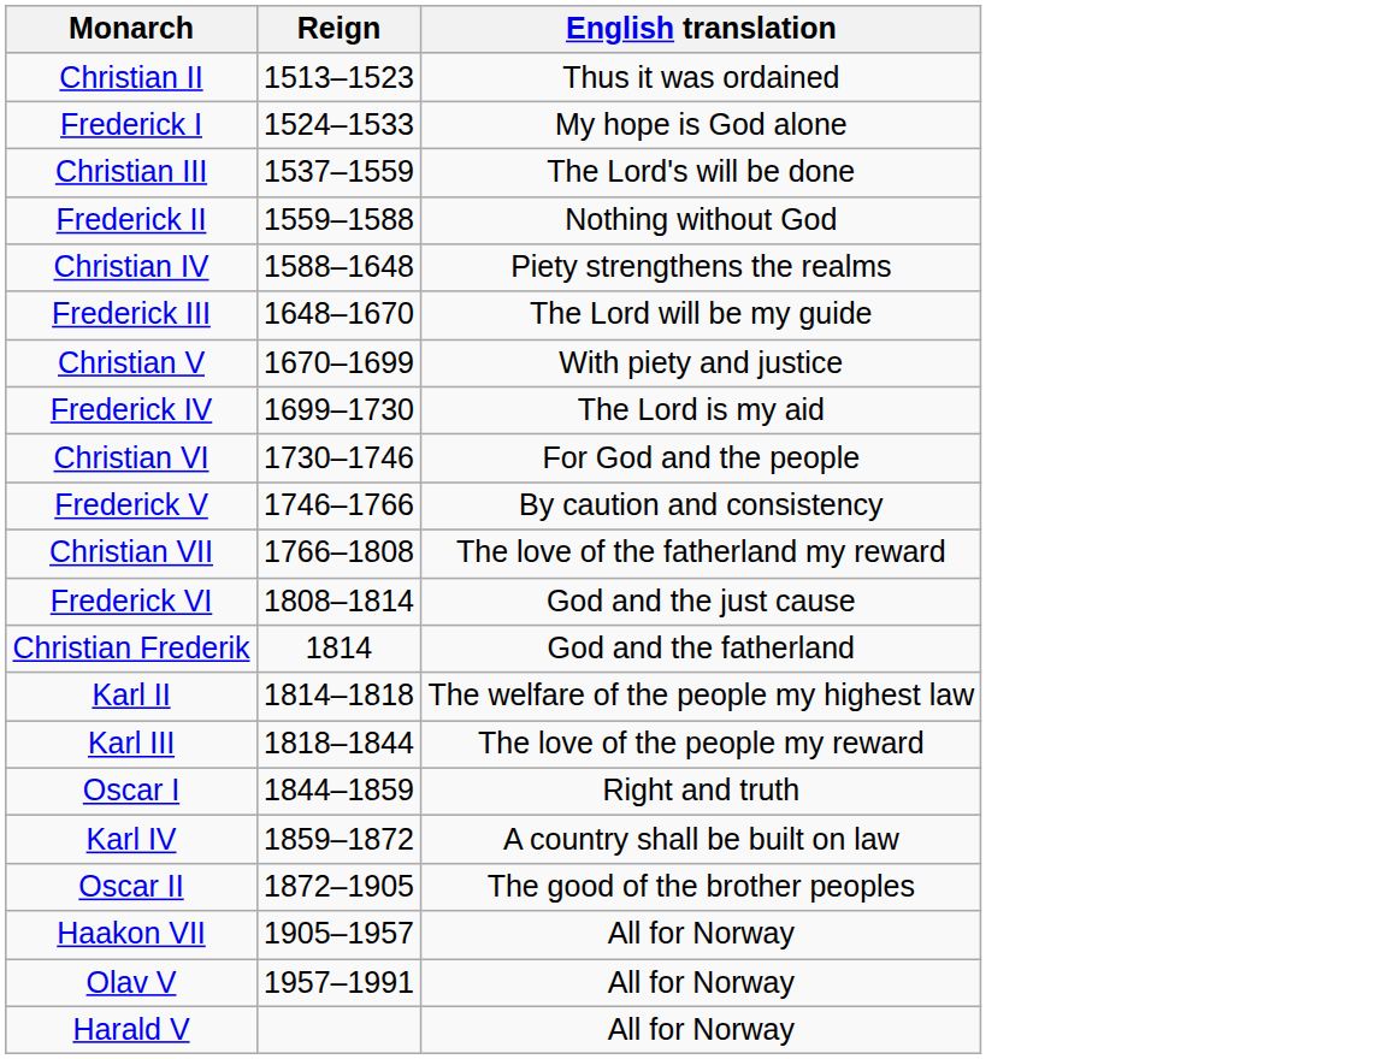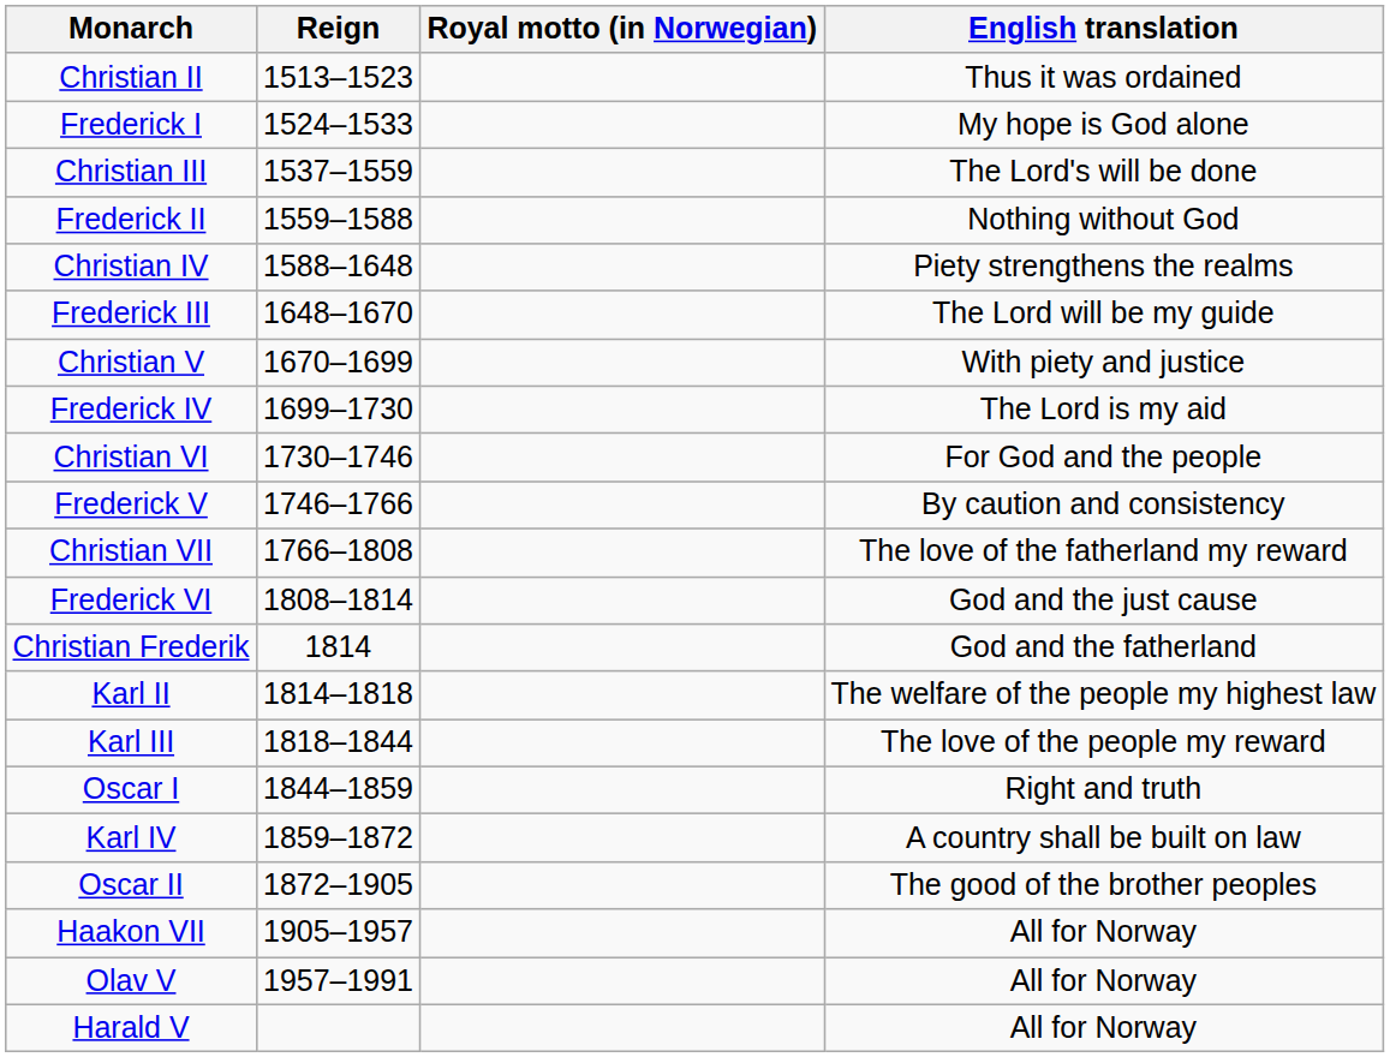 <table class="wikitable" style="text-align:center;">
 <tr>
 <th>Monarch</th>
 <th>Reign</th>
+<th>Royal motto (in <a href='#'>Norwegian</a>)</th>
 <th><a href='#'>English</a> translation</th>
 </tr>
 <tr>
 <td><a href='#'>Christian II</a></td>
 <td>1513–1523</td>
+<td></td>
 <td>Thus it was ordained</td>
 </tr>
 <tr>
 <td><a href='#'>Frederick I</a></td>
 <td>1524–1533</td>
+<td></td>
 <td>My hope is God alone</td>
 </tr>
 <tr>
 <td><a href='#'>Christian III</a></td>
 <td>1537–1559</td>
+<td></td>
 <td>The Lord's will be done</td>
 </tr>
 <tr>
 <td><a href='#'>Frederick II</a></td>
 <td>1559–1588</td>
+<td></td>
 <td>Nothing without God</td>
 </tr>
 <tr>
 <td><a href='#'>Christian IV</a></td>
 <td>1588–1648</td>
+<td></td>
 <td>Piety strengthens the realms</td>
 </tr>
 <tr>
 <td><a href='#'>Frederick III</a></td>
 <td>1648–1670</td>
+<td></td>
 <td>The Lord will be my guide</td>
 </tr>
 <tr>
 <td><a href='#'>Christian V</a></td>
 <td>1670–1699</td>
+<td></td>
 <td>With piety and justice</td>
 </tr>
 <tr>
 <td><a href='#'>Frederick IV</a></td>
 <td>1699–1730</td>
+<td></td>
 <td>The Lord is my aid</td>
 </tr>
 <tr>
 <td><a href='#'>Christian VI</a></td>
 <td>1730–1746</td>
+<td></td>
 <td>For God and the people</td>
 </tr>
 <tr>
 <td><a href='#'>Frederick V</a></td>
 <td>1746–1766</td>
+<td></td>
 <td>By caution and consistency</td>
 </tr>
 <tr>
 <td><a href='#'>Christian VII</a></td>
 <td>1766–1808</td>
+<td></td>
 <td>The love of the fatherland my reward</td>
 </tr>
 <tr>
 <td><a href='#'>Frederick VI</a></td>
 <td>1808–1814</td>
+<td></td>
 <td>God and the just cause</td>
 </tr>
 <tr>
 <td><a href='#'>Christian Frederik</a></td>
 <td>1814</td>
+<td></td>
 <td>God and the fatherland</td>
 </tr>
 <tr>
 <td><a href='#'>Karl II</a></td>
 <td>1814–1818</td>
+<td></td>
 <td>The welfare of the people my highest law </td>
 </tr>
 <tr>
 <td><a href='#'>Karl III</a></td>
 <td>1818–1844</td>
+<td></td>
 <td>The love of the people my reward</td>
 </tr>
 <tr>
 <td><a href='#'>Oscar I</a></td>
 <td>1844–1859</td>
+<td></td>
 <td>Right and truth</td>
 </tr>
 <tr>
 <td><a href='#'>Karl IV</a></td>
 <td>1859–1872</td>
+<td></td>
 <td>A country shall be built on law</td>
 </tr>
 <tr>
 <td><a href='#'>Oscar II</a></td>
 <td>1872–1905</td>
+<td></td>
 <td>The good of the brother peoples</td>
 </tr>
 <tr>
 <td><a href='#'>Haakon VII</a></td>
 <td>1905–1957</td>
+<td></td>
 <td>All for Norway </td>
 </tr>
 <tr>
 <td><a href='#'>Olav V</a></td>
 <td>1957–1991</td>
+<td></td>
 <td>All for Norway</td>
 </tr>
 <tr>
 <td><a href='#'>Harald V</a></td>
 <td></td>
+<td></td>
 <td>All for Norway</td>
 </tr>
 </table>
